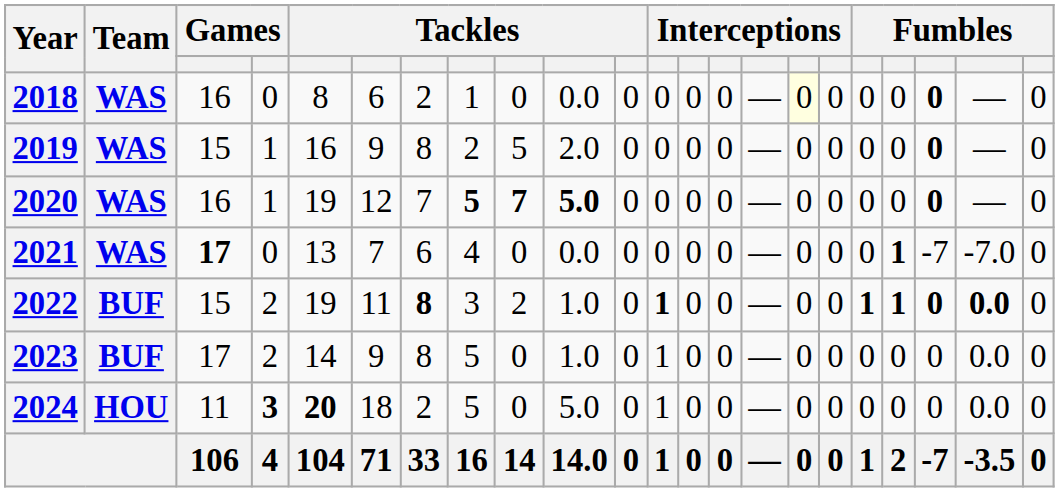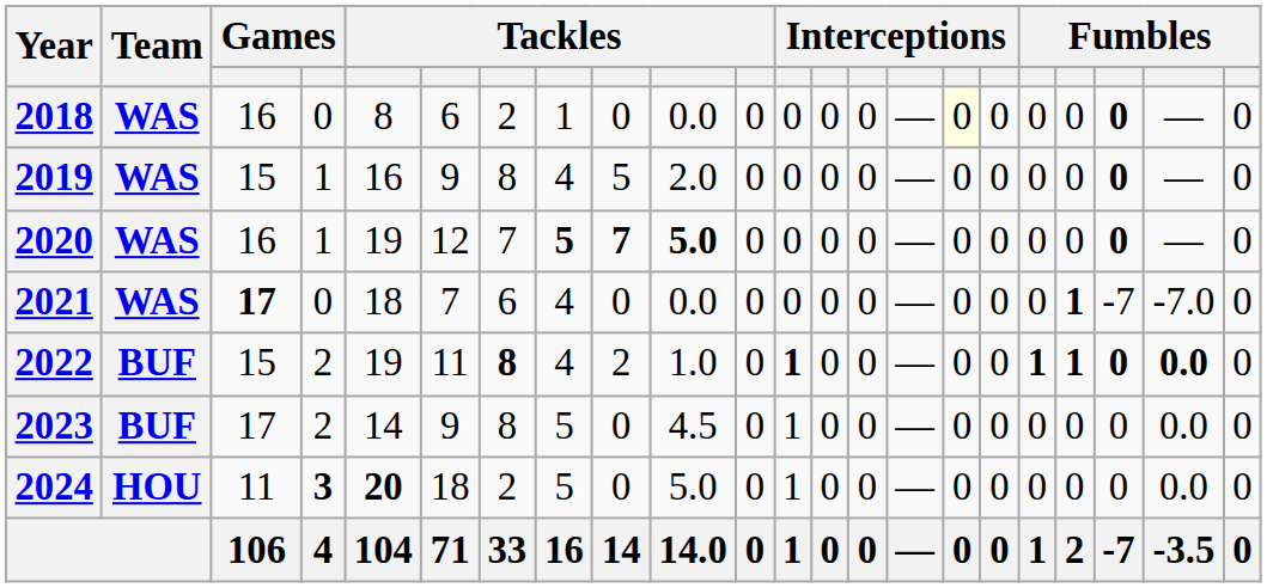 <table class="wikitable" style="text-align: center;">
 <tr>
 <th rowspan="2">Year</th>
 <th rowspan="2">Team</th>
 <th colspan="2">Games</th>
 <th colspan="7">Tackles</th>
 <th colspan="6">Interceptions</th>
 <th colspan="5">Fumbles</th>
 </tr>
 <tr>
 <th></th>
 <th></th>
 <th></th>
 <th></th>
 <th></th>
 <th></th>
 <th></th>
 <th></th>
 <th></th>
 <th></th>
 <th></th>
 <th></th>
 <th></th>
 <th></th>
 <th></th>
 <th></th>
 <th></th>
 <th></th>
 <th></th>
 <th></th>
 </tr>
 <tr>
 <th><a href='#'>2018</a></th>
 <th><a href='#'>WAS</a></th>
 <td>16</td>
 <td>0</td>
 <td>8</td>
 <td>6</td>
 <td>2</td>
 <td>1</td>
 <td>0</td>
 <td>0.0</td>
 <td>0</td>
 <td>0</td>
 <td>0</td>
 <td>0</td>
 <td>—</td>
 <td style="background: lightyellow;">0</td>
 <td>0</td>
 <td>0</td>
 <td>0</td>
 <td><strong>0</strong></td>
 <td>—</td>
 <td>0</td>
 </tr>
 <tr>
 <th><a href='#'>2019</a></th>
 <th><a href='#'>WAS</a></th>
 <td>15</td>
 <td>1</td>
 <td>16</td>
 <td>9</td>
 <td>8</td>
-<td>2</td>
+<td>4</td>
 <td>5</td>
 <td>2.0</td>
 <td>0</td>
 <td>0</td>
 <td>0</td>
 <td>0</td>
 <td>—</td>
 <td>0</td>
 <td>0</td>
 <td>0</td>
 <td>0</td>
 <td><strong>0</strong></td>
 <td>—</td>
 <td>0</td>
 </tr>
 <tr>
 <th><a href='#'>2020</a></th>
 <th><a href='#'>WAS</a></th>
 <td>16</td>
 <td>1</td>
 <td>19</td>
 <td>12</td>
 <td>7</td>
 <td><strong>5</strong></td>
 <td><strong>7</strong></td>
 <td><strong>5.0</strong></td>
 <td>0</td>
 <td>0</td>
 <td>0</td>
 <td>0</td>
 <td>—</td>
 <td>0</td>
 <td>0</td>
 <td>0</td>
 <td>0</td>
 <td><strong>0</strong></td>
 <td>—</td>
 <td>0</td>
 </tr>
 <tr>
 <th><a href='#'>2021</a></th>
 <th><a href='#'>WAS</a></th>
 <td><strong>17</strong></td>
 <td>0</td>
-<td>13</td>
+<td>18</td>
 <td>7</td>
 <td>6</td>
 <td>4</td>
 <td>0</td>
 <td>0.0</td>
 <td>0</td>
 <td>0</td>
 <td>0</td>
 <td>0</td>
 <td>—</td>
 <td>0</td>
 <td>0</td>
 <td>0</td>
 <td><strong>1</strong></td>
 <td>-7</td>
 <td>-7.0</td>
 <td>0</td>
 </tr>
 <tr>
 <th><a href='#'>2022</a></th>
 <th><a href='#'>BUF</a></th>
 <td>15</td>
 <td>2</td>
 <td>19</td>
 <td>11</td>
 <td><strong>8</strong></td>
-<td>3</td>
+<td>4</td>
 <td>2</td>
 <td>1.0</td>
 <td>0</td>
 <td><strong>1</strong></td>
 <td>0</td>
 <td>0</td>
 <td>—</td>
 <td>0</td>
 <td>0</td>
 <td><strong>1</strong></td>
 <td><strong>1</strong></td>
 <td><strong>0</strong></td>
 <td><strong>0.0</strong></td>
 <td>0</td>
 </tr>
 <tr>
 <th><a href='#'>2023</a></th>
 <th><a href='#'>BUF</a></th>
 <td>17</td>
 <td>2</td>
 <td>14</td>
 <td>9</td>
 <td>8</td>
 <td>5</td>
 <td>0</td>
-<td>1.0</td>
+<td>4.5</td>
 <td>0</td>
 <td>1</td>
 <td>0</td>
 <td>0</td>
 <td>—</td>
 <td>0</td>
 <td>0</td>
 <td>0</td>
 <td>0</td>
 <td>0</td>
 <td>0.0</td>
 <td>0</td>
 </tr>
 <tr>
 <th><a href='#'>2024</a></th>
 <th><a href='#'>HOU</a></th>
 <td>11</td>
 <td><strong>3 </strong></td>
 <td><strong>20</strong></td>
 <td>18</td>
 <td>2</td>
 <td>5</td>
 <td>0</td>
 <td>5.0</td>
 <td>0</td>
 <td>1</td>
 <td>0</td>
 <td>0</td>
 <td>—</td>
 <td>0</td>
 <td>0</td>
 <td>0</td>
 <td>0</td>
 <td>0</td>
 <td>0.0</td>
 <td>0</td>
 </tr>
 <tr>
 <th colspan="2"></th>
 <th>106</th>
 <th>4</th>
 <th>104</th>
 <th>71</th>
 <th>33</th>
 <th>16</th>
 <th>14</th>
 <th>14.0</th>
 <th>0</th>
 <th>1</th>
 <th>0</th>
 <th>0</th>
 <th>—</th>
 <th>0</th>
 <th>0</th>
 <th>1</th>
 <th>2</th>
 <th>-7</th>
 <th>-3.5</th>
 <th>0</th>
 </tr>
 </table>
